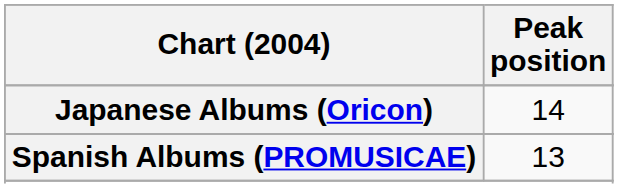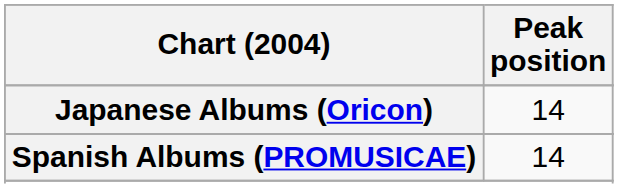 <table class="wikitable sortable plainrowheaders">
 <tr>
 <th scope="col">Chart (2004)</th>
 <th scope="col">Peak<br>position</th>
 </tr>
 <tr>
 </tr>
 <tr>
 </tr>
 <tr>
 </tr>
 <tr>
 </tr>
 <tr>
 </tr>
 <tr>
 </tr>
 <tr>
 </tr>
 <tr>
 </tr>
 <tr>
 </tr>
 <tr>
 </tr>
 <tr>
 </tr>
 <tr>
 </tr>
 <tr>
 <th scope="row">Japanese Albums (<a href='#'>Oricon</a>)</th>
 <td align="center">14</td>
 </tr>
 <tr>
 </tr>
 <tr>
 </tr>
 <tr>
 </tr>
 <tr>
 <th scope="row">Spanish Albums (<a href='#'>PROMUSICAE</a>)</th>
-<td align="center">13</td>
+<td align="center">14</td>
 </tr>
 <tr>
 </tr>
 <tr>
 </tr>
 <tr>
 </tr>
 <tr>
 </tr>
 </table>
